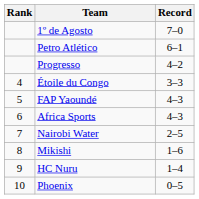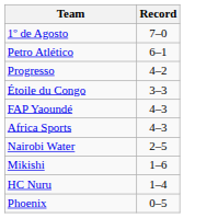 <table class=wikitable style="text-align:center;">
 <tr>
-<th>Rank</th>
 <th width=170>Team</th>
 <th>Record</th>
 </tr>
 <tr>
-<td></td>
 <td align=left> <a href='#'>1º de Agosto</a></td>
 <td>7–0</td>
 </tr>
 <tr>
-<td></td>
 <td align=left> <a href='#'>Petro Atlético</a></td>
 <td>6–1</td>
 </tr>
 <tr>
-<td></td>
 <td align=left> <a href='#'>Progresso</a></td>
 <td>4–2</td>
 </tr>
 <tr>
-<td>4</td>
 <td align=left> <a href='#'>Étoile du Congo</a></td>
 <td>3–3</td>
 </tr>
 <tr>
-<td>5</td>
 <td align=left> <a href='#'>FAP Yaoundé</a></td>
 <td>4–3</td>
 </tr>
 <tr>
-<td>6</td>
 <td align=left> <a href='#'>Africa Sports</a></td>
 <td>4–3</td>
 </tr>
 <tr>
-<td>7</td>
 <td align=left> <a href='#'>Nairobi Water</a></td>
 <td>2–5</td>
 </tr>
 <tr>
-<td>8</td>
 <td align=left> <a href='#'>Mikishi</a></td>
 <td>1–6</td>
 </tr>
 <tr>
-<td>9</td>
 <td align=left> <a href='#'>HC Nuru</a></td>
 <td>1–4</td>
 </tr>
 <tr>
-<td>10</td>
 <td align=left> <a href='#'>Phoenix</a></td>
 <td>0–5</td>
 </tr>
 </table>
